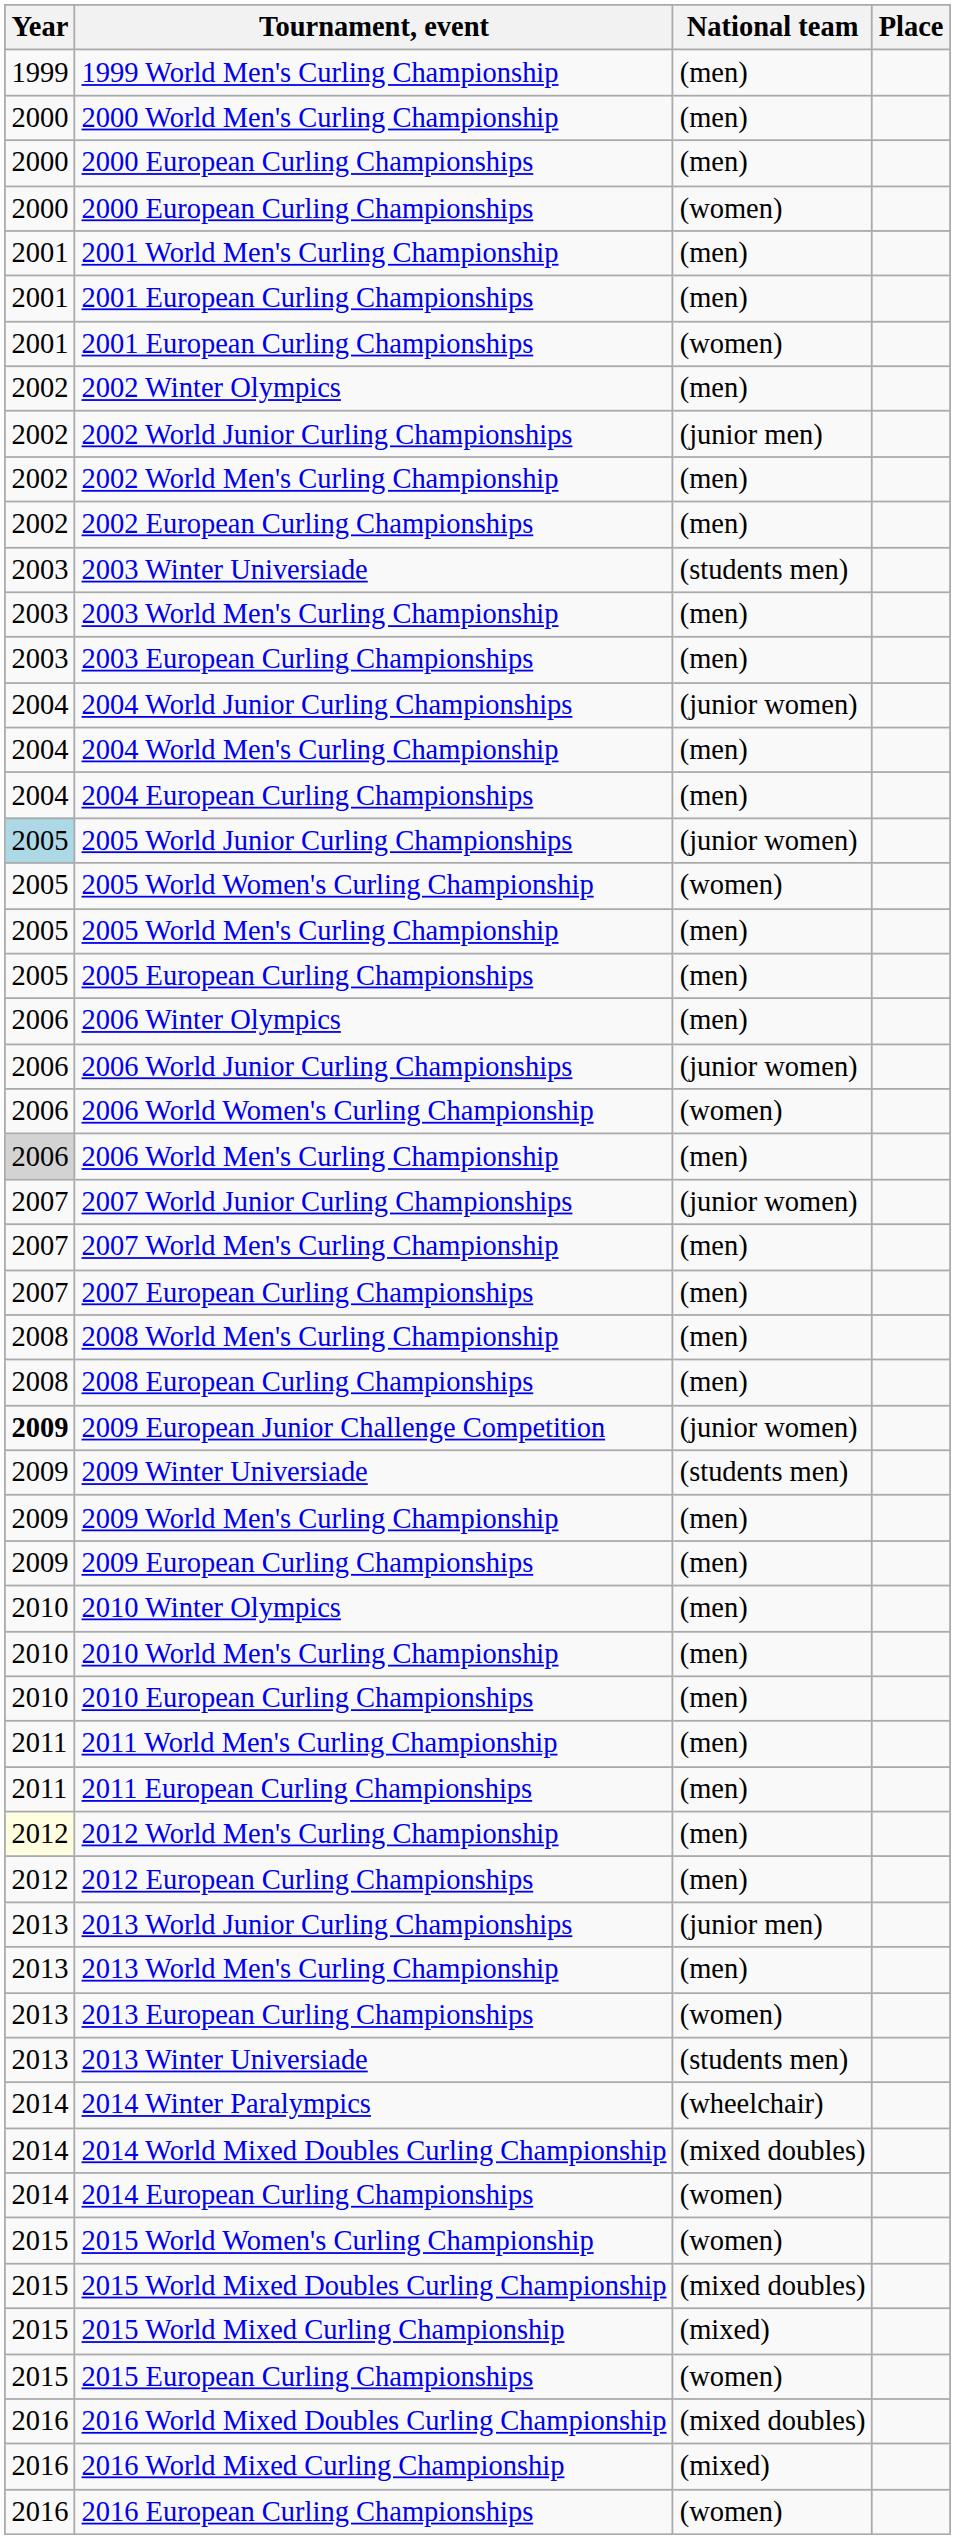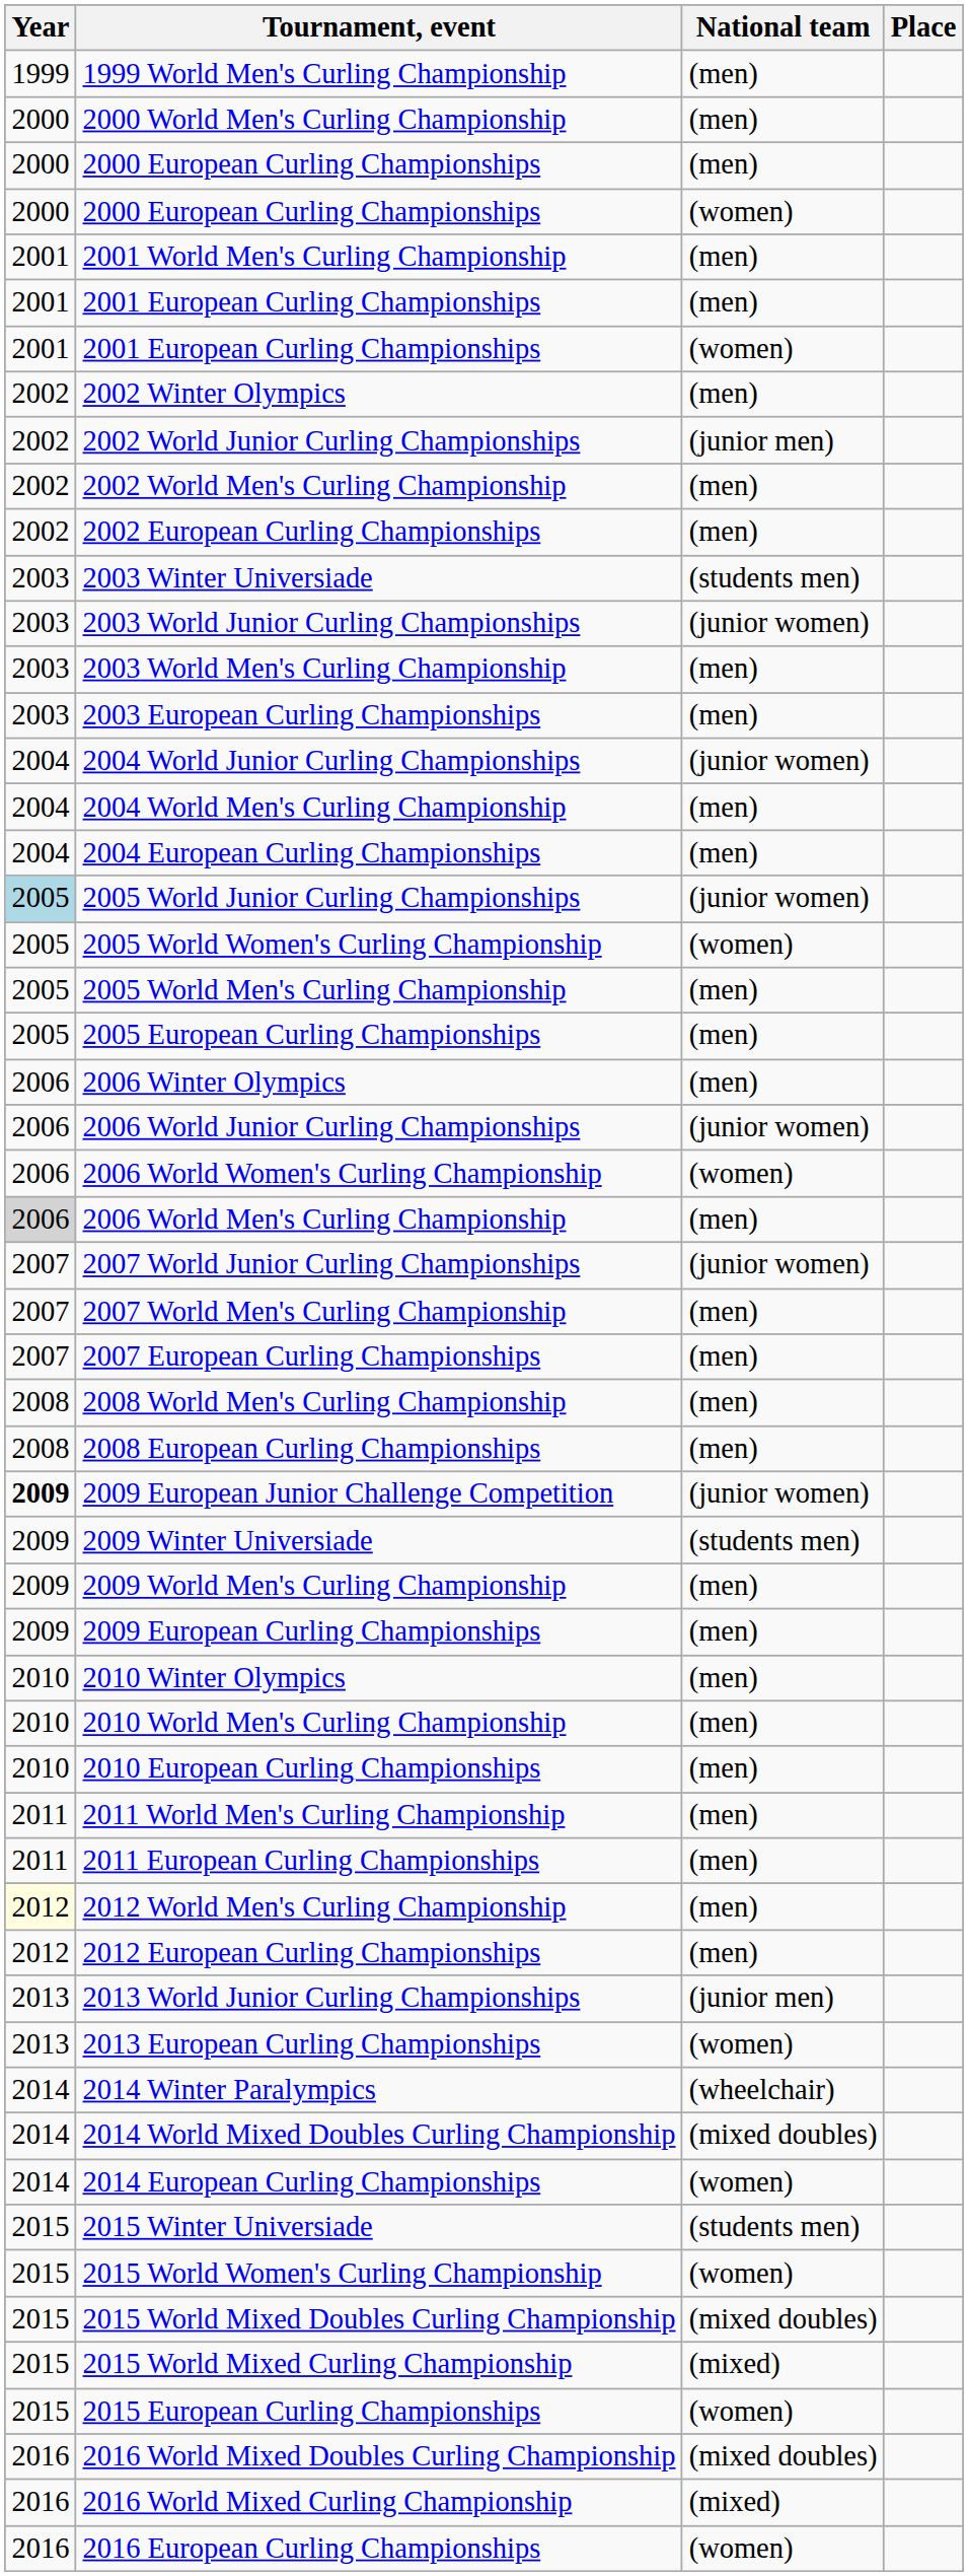 <table class="wikitable">
 <tr>
 <th scope="col">Year</th>
 <th scope="col">Tournament, event</th>
 <th scope="col">National team</th>
 <th scope="col">Place</th>
 </tr>
 <tr>
 <td>1999</td>
 <td><a href='#'>1999 World Men's Curling Championship</a></td>
 <td> (men)</td>
 <td></td>
 </tr>
 <tr>
 <td>2000</td>
 <td><a href='#'>2000 World Men's Curling Championship</a></td>
 <td> (men)</td>
 <td></td>
 </tr>
 <tr>
 <td>2000</td>
 <td><a href='#'>2000 European Curling Championships</a></td>
 <td> (men)</td>
 <td></td>
 </tr>
 <tr>
 <td>2000</td>
 <td><a href='#'>2000 European Curling Championships</a></td>
 <td> (women)</td>
 <td></td>
 </tr>
 <tr>
 <td>2001</td>
 <td><a href='#'>2001 World Men's Curling Championship</a></td>
 <td> (men)</td>
 <td></td>
 </tr>
 <tr>
 <td>2001</td>
 <td><a href='#'>2001 European Curling Championships</a></td>
 <td> (men)</td>
 <td></td>
 </tr>
 <tr>
 <td>2001</td>
 <td><a href='#'>2001 European Curling Championships</a></td>
 <td> (women)</td>
 <td></td>
 </tr>
 <tr>
 <td>2002</td>
 <td><a href='#'>2002 Winter Olympics</a></td>
 <td> (men)</td>
 <td></td>
 </tr>
 <tr>
 <td>2002</td>
 <td><a href='#'>2002 World Junior Curling Championships</a></td>
 <td> (junior men)</td>
 <td></td>
 </tr>
 <tr>
 <td>2002</td>
 <td><a href='#'>2002 World Men's Curling Championship</a></td>
 <td> (men)</td>
 <td></td>
 </tr>
 <tr>
 <td>2002</td>
 <td><a href='#'>2002 European Curling Championships</a></td>
 <td> (men)</td>
 <td></td>
 </tr>
 <tr>
 <td>2003</td>
 <td><a href='#'>2003 Winter Universiade</a></td>
 <td> (students men)</td>
+<td></td>
+</tr>
+<tr>
+<td>2003</td>
+<td><a href='#'>2003 World Junior Curling Championships</a></td>
+<td> (junior women)</td>
 <td></td>
 </tr>
 <tr>
 <td>2003</td>
 <td><a href='#'>2003 World Men's Curling Championship</a></td>
 <td> (men)</td>
 <td></td>
 </tr>
 <tr>
 <td>2003</td>
 <td><a href='#'>2003 European Curling Championships</a></td>
 <td> (men)</td>
 <td></td>
 </tr>
 <tr>
 <td>2004</td>
 <td><a href='#'>2004 World Junior Curling Championships</a></td>
 <td> (junior women)</td>
 <td></td>
 </tr>
 <tr>
 <td>2004</td>
 <td><a href='#'>2004 World Men's Curling Championship</a></td>
 <td> (men)</td>
 <td></td>
 </tr>
 <tr>
 <td>2004</td>
 <td><a href='#'>2004 European Curling Championships</a></td>
 <td> (men)</td>
 <td></td>
 </tr>
 <tr>
 <td style="background: lightblue;">2005</td>
 <td><a href='#'>2005 World Junior Curling Championships</a></td>
 <td> (junior women)</td>
 <td></td>
 </tr>
 <tr>
 <td>2005</td>
 <td><a href='#'>2005 World Women's Curling Championship</a></td>
 <td> (women)</td>
 <td></td>
 </tr>
 <tr>
 <td>2005</td>
 <td><a href='#'>2005 World Men's Curling Championship</a></td>
 <td> (men)</td>
 <td></td>
 </tr>
 <tr>
 <td>2005</td>
 <td><a href='#'>2005 European Curling Championships</a></td>
 <td> (men)</td>
 <td></td>
 </tr>
 <tr>
 <td>2006</td>
 <td><a href='#'>2006 Winter Olympics</a></td>
 <td> (men)</td>
 <td></td>
 </tr>
 <tr>
 <td>2006</td>
 <td><a href='#'>2006 World Junior Curling Championships</a></td>
 <td> (junior women)</td>
 <td></td>
 </tr>
 <tr>
 <td>2006</td>
 <td><a href='#'>2006 World Women's Curling Championship</a></td>
 <td> (women)</td>
 <td></td>
 </tr>
 <tr>
 <td style="background: lightgrey;">2006</td>
 <td><a href='#'>2006 World Men's Curling Championship</a></td>
 <td> (men)</td>
 <td></td>
 </tr>
 <tr>
 <td>2007</td>
 <td><a href='#'>2007 World Junior Curling Championships</a></td>
 <td> (junior women)</td>
 <td></td>
 </tr>
 <tr>
 <td>2007</td>
 <td><a href='#'>2007 World Men's Curling Championship</a></td>
 <td> (men)</td>
 <td></td>
 </tr>
 <tr>
 <td>2007</td>
 <td><a href='#'>2007 European Curling Championships</a></td>
 <td> (men)</td>
 <td></td>
 </tr>
 <tr>
 <td>2008</td>
 <td><a href='#'>2008 World Men's Curling Championship</a></td>
 <td> (men)</td>
 <td></td>
 </tr>
 <tr>
 <td>2008</td>
 <td><a href='#'>2008 European Curling Championships</a></td>
 <td> (men)</td>
 <td></td>
 </tr>
 <tr>
 <td><strong>2009</strong></td>
 <td><a href='#'>2009 European Junior Challenge Competition</a></td>
 <td> (junior women)</td>
 <td></td>
 </tr>
 <tr>
 <td>2009</td>
 <td><a href='#'>2009 Winter Universiade</a></td>
 <td> (students men)</td>
 <td></td>
 </tr>
 <tr>
 <td>2009</td>
 <td><a href='#'>2009 World Men's Curling Championship</a></td>
 <td> (men)</td>
 <td></td>
 </tr>
 <tr>
 <td>2009</td>
 <td><a href='#'>2009 European Curling Championships</a></td>
 <td> (men)</td>
 <td></td>
 </tr>
 <tr>
 <td>2010</td>
 <td><a href='#'>2010 Winter Olympics</a></td>
 <td> (men)</td>
 <td></td>
 </tr>
 <tr>
 <td>2010</td>
 <td><a href='#'>2010 World Men's Curling Championship</a></td>
 <td> (men)</td>
 <td></td>
 </tr>
 <tr>
 <td>2010</td>
 <td><a href='#'>2010 European Curling Championships</a></td>
 <td> (men)</td>
 <td></td>
 </tr>
 <tr>
 <td>2011</td>
 <td><a href='#'>2011 World Men's Curling Championship</a></td>
 <td> (men)</td>
 <td></td>
 </tr>
 <tr>
 <td>2011</td>
 <td><a href='#'>2011 European Curling Championships</a></td>
 <td> (men)</td>
 <td></td>
 </tr>
 <tr>
 <td style="background: lightyellow;">2012</td>
 <td><a href='#'>2012 World Men's Curling Championship</a></td>
 <td> (men)</td>
 <td></td>
 </tr>
 <tr>
 <td>2012</td>
 <td><a href='#'>2012 European Curling Championships</a></td>
 <td> (men)</td>
 <td></td>
 </tr>
 <tr>
 <td>2013</td>
 <td><a href='#'>2013 World Junior Curling Championships</a></td>
 <td> (junior men)</td>
 <td></td>
 </tr>
 <tr>
 <td>2013</td>
-<td><a href='#'>2013 World Men's Curling Championship</a></td>
-<td> (men)</td>
-<td></td>
-</tr>
-<tr>
-<td>2013</td>
 <td><a href='#'>2013 European Curling Championships</a></td>
 <td> (women)</td>
-<td></td>
-</tr>
-<tr>
-<td>2013</td>
-<td><a href='#'>2013 Winter Universiade</a></td>
-<td> (students men)</td>
 <td></td>
 </tr>
 <tr>
 <td>2014</td>
 <td><a href='#'>2014 Winter Paralympics</a></td>
 <td> (wheelchair)</td>
 <td></td>
 </tr>
 <tr>
 <td>2014</td>
 <td><a href='#'>2014 World Mixed Doubles Curling Championship</a></td>
 <td> (mixed doubles)</td>
 <td></td>
 </tr>
 <tr>
 <td>2014</td>
 <td><a href='#'>2014 European Curling Championships</a></td>
 <td> (women)</td>
+<td></td>
+</tr>
+<tr>
+<td>2015</td>
+<td><a href='#'>2015 Winter Universiade</a></td>
+<td> (students men)</td>
 <td></td>
 </tr>
 <tr>
 <td>2015</td>
 <td><a href='#'>2015 World Women's Curling Championship</a></td>
 <td> (women)</td>
 <td></td>
 </tr>
 <tr>
 <td>2015</td>
 <td><a href='#'>2015 World Mixed Doubles Curling Championship</a></td>
 <td> (mixed doubles)</td>
 <td></td>
 </tr>
 <tr>
 <td>2015</td>
 <td><a href='#'>2015 World Mixed Curling Championship</a></td>
 <td> (mixed)</td>
 <td></td>
 </tr>
 <tr>
 <td>2015</td>
 <td><a href='#'>2015 European Curling Championships</a></td>
 <td> (women)</td>
 <td></td>
 </tr>
 <tr>
 <td>2016</td>
 <td><a href='#'>2016 World Mixed Doubles Curling Championship</a></td>
 <td> (mixed doubles)</td>
 <td></td>
 </tr>
 <tr>
 <td>2016</td>
 <td><a href='#'>2016 World Mixed Curling Championship</a></td>
 <td> (mixed)</td>
 <td></td>
 </tr>
 <tr>
 <td>2016</td>
 <td><a href='#'>2016 European Curling Championships</a></td>
 <td> (women)</td>
 <td></td>
 </tr>
 </table>
